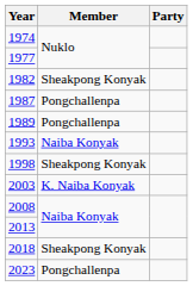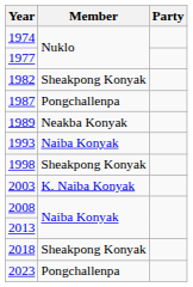 <table class="wikitable sortable">
 <tr>
 <th>Year</th>
 <th>Member</th>
 <th colspan="2">Party</th>
 </tr>
 <tr>
 <td><a href='#'>1974</a></td>
 <td rowspan=2>Nuklo</td>
 <td></td>
 </tr>
 <tr>
 <td><a href='#'>1977</a></td>
 </tr>
 <tr>
 <td><a href='#'>1982</a></td>
 <td>Sheakpong Konyak</td>
 <td></td>
 </tr>
 <tr>
 <td><a href='#'>1987</a></td>
 <td>Pongchallenpa</td>
 <td></td>
 </tr>
 <tr>
 <td><a href='#'>1989</a></td>
-<td>Pongchallenpa</td>
+<td>Neakba Konyak</td>
 <td></td>
 </tr>
 <tr>
 <td><a href='#'>1993</a></td>
 <td><a href='#'>Naiba Konyak</a></td>
 <td></td>
 </tr>
 <tr>
 <td><a href='#'>1998</a></td>
 <td>Sheakpong Konyak</td>
 <td></td>
 </tr>
 <tr>
 <td><a href='#'>2003</a></td>
 <td><a href='#'>K. Naiba Konyak</a></td>
 <td></td>
 </tr>
 <tr>
 <td><a href='#'>2008</a></td>
 <td rowspan=2><a href='#'>Naiba Konyak</a></td>
 </tr>
 <tr>
 <td><a href='#'>2013</a></td>
 </tr>
 <tr>
 <td><a href='#'>2018</a></td>
 <td>Sheakpong Konyak</td>
 <td></td>
 </tr>
 <tr>
 <td><a href='#'>2023</a></td>
 <td>Pongchallenpa</td>
 <td></td>
 </tr>
 </table>
